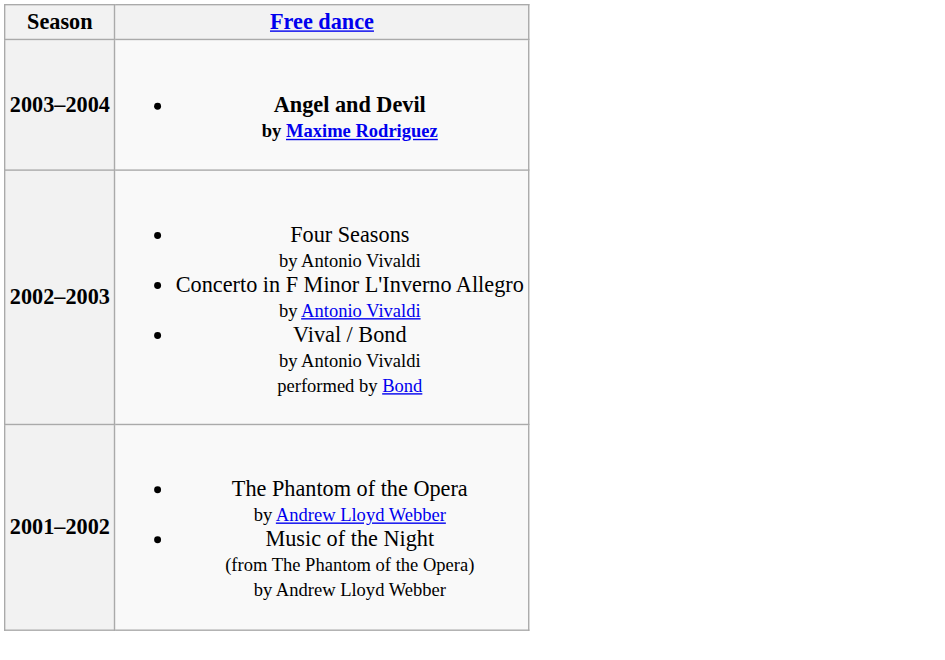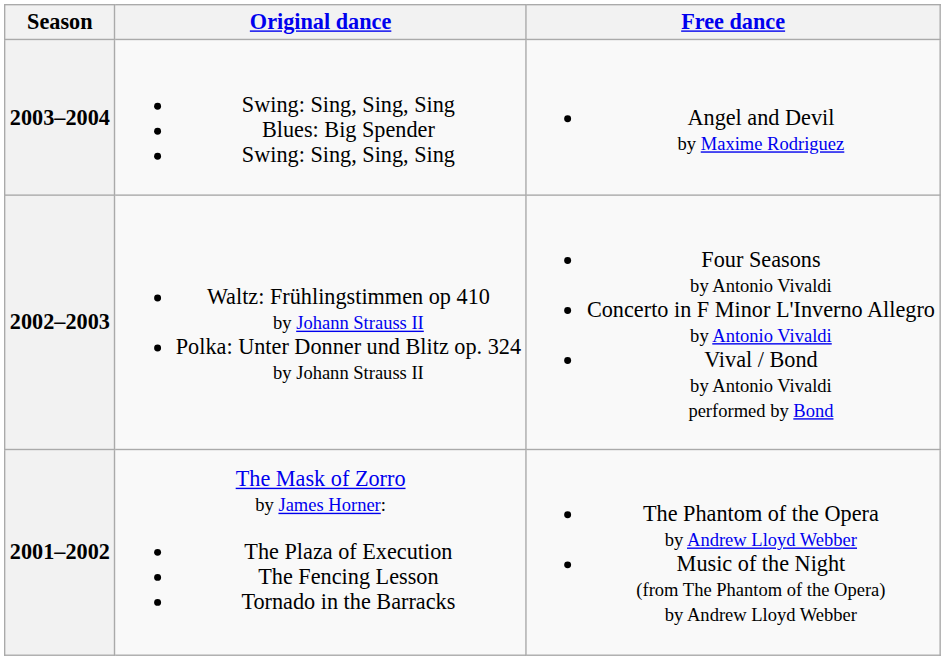 <table class=wikitable style=text-align:center>
 <tr>
 <th>Season</th>
+<th><a href='#'>Original dance</a></th>
 <th><a href='#'>Free dance</a></th>
 </tr>
 <tr>
 <th>2003–2004 <br> </th>
-<td><strong><br><ul><li>Angel and Devil <br><small> by <a href='#'>Maxime Rodriguez</a> </small></li></ul></strong></td>
+<td><br><ul><li>Swing: Sing, Sing, Sing</li><li>Blues: Big Spender</li><li>Swing: Sing, Sing, Sing</li></ul></td>
+<td><br><ul><li>Angel and Devil <br><small> by <a href='#'>Maxime Rodriguez</a> </small></li></ul></td>
 </tr>
 <tr>
 <th>2002–2003 <br> </th>
+<td><br><ul><li>Waltz: Frühlingstimmen op 410 <br><small> by <a href='#'>Johann Strauss II</a> </small></li><li>Polka: Unter Donner und Blitz op. 324 <br><small> by Johann Strauss II </small></li></ul></td>
 <td><br><ul><li>Four Seasons <br><small> by Antonio Vivaldi </small></li><li>Concerto in F Minor L'Inverno Allegro <br><small> by <a href='#'>Antonio Vivaldi</a> </small></li><li>Vival / Bond <br><small> by Antonio Vivaldi <br> performed by <a href='#'>Bond</a> </small></li></ul></td>
 </tr>
 <tr>
 <th>2001–2002 <br> </th>
+<td><a href='#'>The Mask of Zorro</a> <br><small> by <a href='#'>James Horner</a>: </small><br><ul><li>The Plaza of Execution</li><li>The Fencing Lesson</li><li>Tornado in the Barracks</li></ul></td>
 <td><br><ul><li>The Phantom of the Opera <br><small> by <a href='#'>Andrew Lloyd Webber</a> </small></li><li>Music of the Night <br><small> (from The Phantom of the Opera) <br> by Andrew Lloyd Webber </small></li></ul></td>
 </tr>
 </table>
